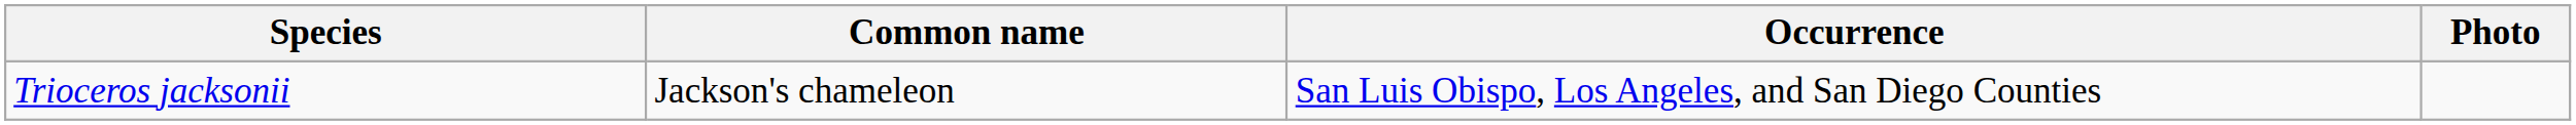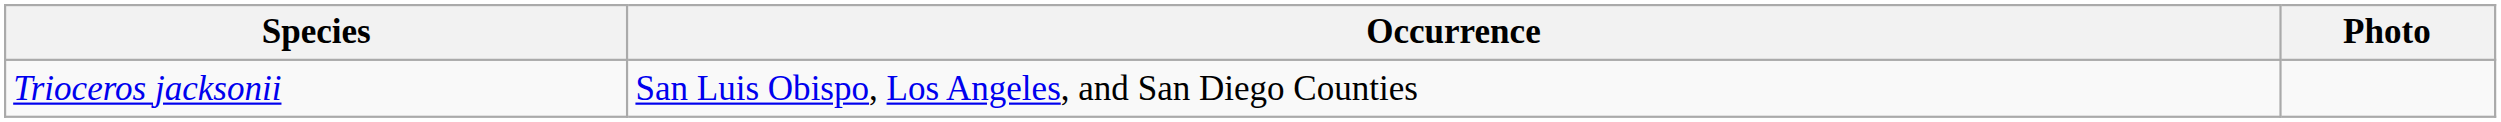 <table class="wikitable" width="90%">
 <tr>
 <th width="25%">Species</th>
-<th width="25%">Common name</th>
 <th>Occurrence</th>
 <th>Photo</th>
 </tr>
 <tr>
 <td><em><a href='#'>Trioceros jacksonii</a></em> </td>
-<td>Jackson's chameleon</td>
 <td><a href='#'>San Luis Obispo</a>, <a href='#'>Los Angeles</a>, and San Diego Counties</td>
 <td></td>
 </tr>
 </table>
